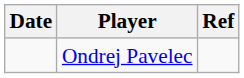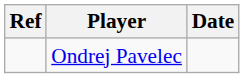 <table class="wikitable">
 <tr>
+<th>Ref</th>
+<th>Player</th>
 <th>Date</th>
-<th>Player</th>
-<th>Ref</th>
 </tr>
 <tr>
 <td></td>
 <td><a href='#'>Ondrej Pavelec</a></td>
 <td></td>
 </tr>
 </table>
